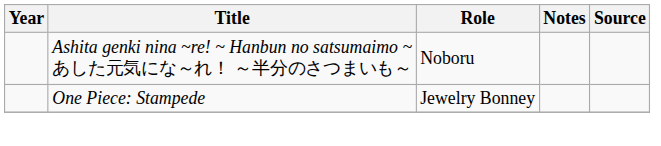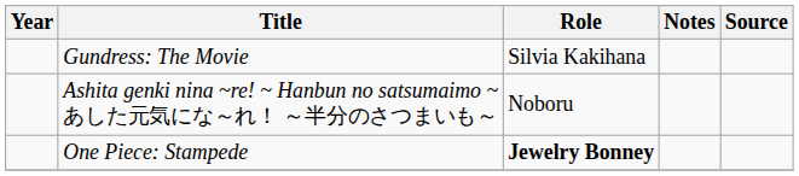 <table class="wikitable sortable plainrowheaders">
 <tr>
 <th>Year</th>
 <th>Title</th>
 <th>Role</th>
 <th class="unsortable">Notes</th>
 <th class="unsortable">Source</th>
+</tr>
+<tr>
+<td></td>
+<td><em>Gundress: The Movie</em></td>
+<td>Silvia Kakihana</td>
+<td></td>
+<td></td>
 </tr>
 <tr>
 <td></td>
 <td><em>Ashita genki nina ~re! ~ Hanbun no satsumaimo ~</em><br>あした元気にな～れ！ ～半分のさつまいも～</td>
 <td>Noboru</td>
 <td></td>
 <td></td>
 </tr>
 <tr>
 <td></td>
 <td><em>One Piece: Stampede</em></td>
-<td>Jewelry Bonney</td>
+<td><strong>Jewelry Bonney</strong></td>
 <td></td>
 <td></td>
 </tr>
 <tr>
 </tr>
 </table>
